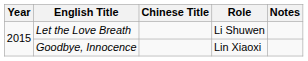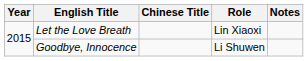 <table class="wikitable">
 <tr>
 <th>Year</th>
 <th>English Title</th>
 <th>Chinese Title</th>
 <th>Role</th>
 <th>Notes</th>
 </tr>
 <tr>
 <td rowspan=2>2015</td>
 <td><em>Let the Love Breath</em></td>
 <td></td>
-<td>Li Shuwen</td>
+<td>Lin Xiaoxi</td>
 <td></td>
 </tr>
 <tr>
 <td><em>Goodbye, Innocence</em></td>
 <td></td>
-<td>Lin Xiaoxi</td>
+<td>Li Shuwen</td>
 <td></td>
 </tr>
 </table>
